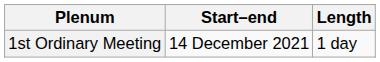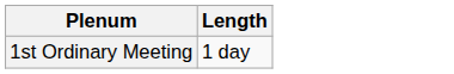 <table class="wikitable">
 <tr>
 <th scope="col">Plenum</th>
-<th scope="col">Start–end</th>
 <th scope="col">Length</th>
 </tr>
 <tr>
 <th scope="row" style="font-weight:normal;">1st Ordinary Meeting</th>
-<td>14 December 2021</td>
 <td>1 day</td>
 </tr>
 </table>
